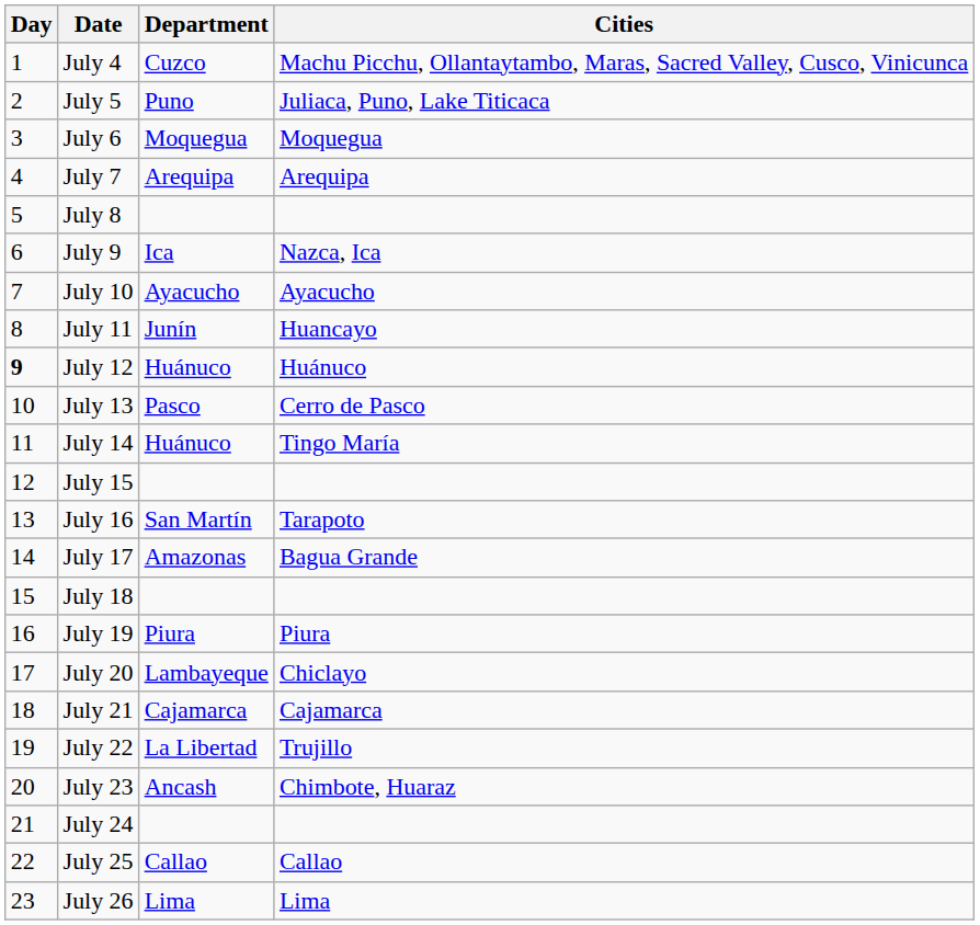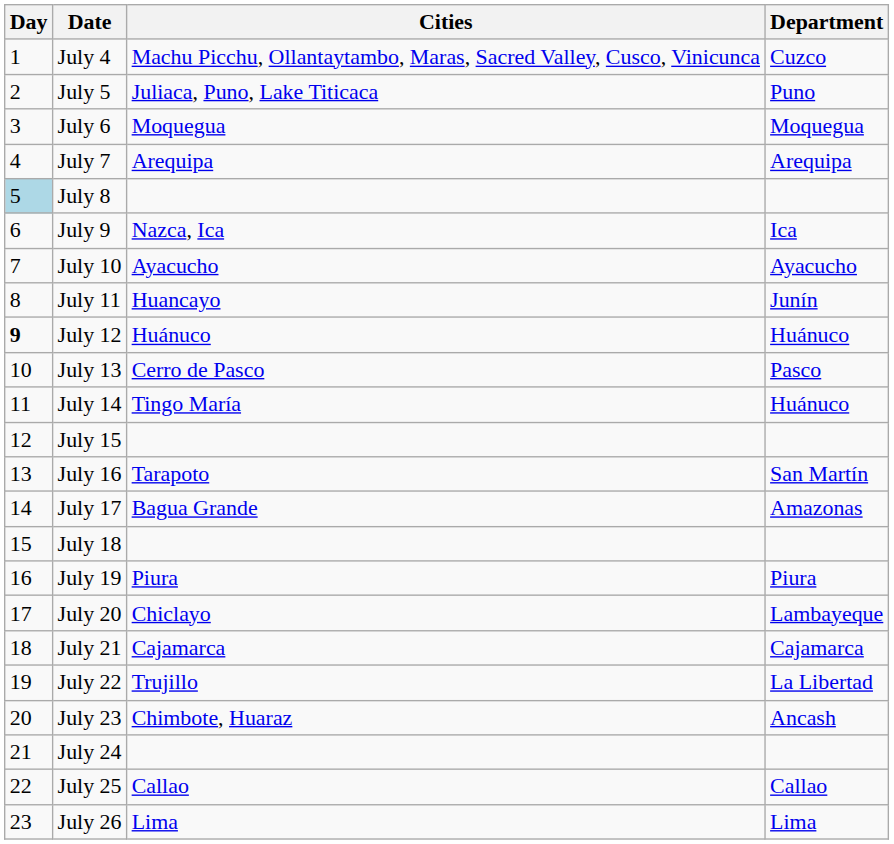 <table class="wikitable">
 <tr>
 <th>Day</th>
 <th>Date</th>
+<th>Cities</th>
 <th>Department</th>
-<th>Cities</th>
 </tr>
 <tr>
 <td>1</td>
 <td>July 4</td>
+<td><a href='#'>Machu Picchu</a>, <a href='#'>Ollantaytambo</a>, <a href='#'>Maras</a>, <a href='#'>Sacred Valley</a>, <a href='#'>Cusco</a>, <a href='#'>Vinicunca</a></td>
 <td><a href='#'>Cuzco</a></td>
-<td><a href='#'>Machu Picchu</a>, <a href='#'>Ollantaytambo</a>, <a href='#'>Maras</a>, <a href='#'>Sacred Valley</a>, <a href='#'>Cusco</a>, <a href='#'>Vinicunca</a></td>
 </tr>
 <tr>
 <td>2</td>
 <td>July 5</td>
+<td><a href='#'>Juliaca</a>, <a href='#'>Puno</a>, <a href='#'>Lake Titicaca</a></td>
 <td><a href='#'>Puno</a></td>
-<td><a href='#'>Juliaca</a>, <a href='#'>Puno</a>, <a href='#'>Lake Titicaca</a></td>
 </tr>
 <tr>
 <td>3</td>
 <td>July 6</td>
 <td><a href='#'>Moquegua</a></td>
 <td><a href='#'>Moquegua</a></td>
 </tr>
 <tr>
 <td>4</td>
 <td>July 7</td>
 <td><a href='#'>Arequipa</a></td>
 <td><a href='#'>Arequipa</a></td>
 </tr>
 <tr>
-<td>5</td>
+<td style="background: lightblue;">5</td>
 <td>July 8</td>
 <td></td>
 <td></td>
 </tr>
 <tr>
 <td>6</td>
 <td>July 9</td>
+<td><a href='#'>Nazca</a>, <a href='#'>Ica</a></td>
 <td><a href='#'>Ica</a></td>
-<td><a href='#'>Nazca</a>, <a href='#'>Ica</a></td>
 </tr>
 <tr>
 <td>7</td>
 <td>July 10</td>
 <td><a href='#'>Ayacucho</a></td>
 <td><a href='#'>Ayacucho</a></td>
 </tr>
 <tr>
 <td>8</td>
 <td>July 11</td>
+<td><a href='#'>Huancayo</a></td>
 <td><a href='#'>Junín</a></td>
-<td><a href='#'>Huancayo</a></td>
 </tr>
 <tr>
 <td><strong>9</strong></td>
 <td>July 12</td>
 <td><a href='#'>Huánuco</a></td>
 <td><a href='#'>Huánuco</a></td>
 </tr>
 <tr>
 <td>10</td>
 <td>July 13</td>
+<td><a href='#'>Cerro de Pasco</a></td>
 <td><a href='#'>Pasco</a></td>
-<td><a href='#'>Cerro de Pasco</a></td>
 </tr>
 <tr>
 <td>11</td>
 <td>July 14</td>
+<td><a href='#'>Tingo María</a></td>
 <td><a href='#'>Huánuco</a></td>
-<td><a href='#'>Tingo María</a></td>
 </tr>
 <tr>
 <td>12</td>
 <td>July 15</td>
 <td></td>
 <td></td>
 </tr>
 <tr>
 <td>13</td>
 <td>July 16</td>
+<td><a href='#'>Tarapoto</a></td>
 <td><a href='#'>San Martín</a></td>
-<td><a href='#'>Tarapoto</a></td>
 </tr>
 <tr>
 <td>14</td>
 <td>July 17</td>
+<td><a href='#'>Bagua Grande</a></td>
 <td><a href='#'>Amazonas</a></td>
-<td><a href='#'>Bagua Grande</a></td>
 </tr>
 <tr>
 <td>15</td>
 <td>July 18</td>
 <td></td>
 <td></td>
 </tr>
 <tr>
 <td>16</td>
 <td>July 19</td>
 <td><a href='#'>Piura</a></td>
 <td><a href='#'>Piura</a></td>
 </tr>
 <tr>
 <td>17</td>
 <td>July 20</td>
+<td><a href='#'>Chiclayo</a></td>
 <td><a href='#'>Lambayeque</a></td>
-<td><a href='#'>Chiclayo</a></td>
 </tr>
 <tr>
 <td>18</td>
 <td>July 21</td>
 <td><a href='#'>Cajamarca</a></td>
 <td><a href='#'>Cajamarca</a></td>
 </tr>
 <tr>
 <td>19</td>
 <td>July 22</td>
+<td><a href='#'>Trujillo</a></td>
 <td><a href='#'>La Libertad</a></td>
-<td><a href='#'>Trujillo</a></td>
 </tr>
 <tr>
 <td>20</td>
 <td>July 23</td>
+<td><a href='#'>Chimbote</a>, <a href='#'>Huaraz</a></td>
 <td><a href='#'>Ancash</a></td>
-<td><a href='#'>Chimbote</a>, <a href='#'>Huaraz</a></td>
 </tr>
 <tr>
 <td>21</td>
 <td>July 24</td>
 <td></td>
 <td></td>
 </tr>
 <tr>
 <td>22</td>
 <td>July 25</td>
 <td><a href='#'>Callao</a></td>
 <td><a href='#'>Callao</a></td>
 </tr>
 <tr>
 <td>23</td>
 <td>July 26</td>
 <td><a href='#'>Lima</a></td>
 <td><a href='#'>Lima</a></td>
 </tr>
 </table>
